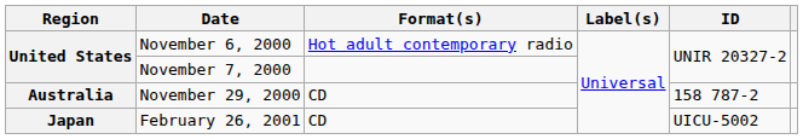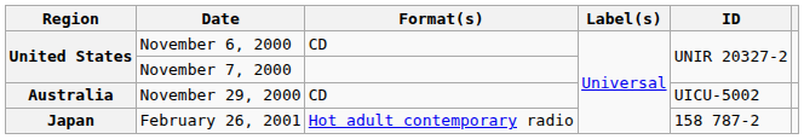 <table class="wikitable plainrowheaders">
 <tr>
 <th scope="col">Region</th>
 <th scope="col">Date</th>
 <th scope="col">Format(s)</th>
 <th scope="col">Label(s)</th>
 <th scope="col">ID</th>
 <th scope="col"></th>
 </tr>
 <tr>
 <th scope="row" rowspan="2">United States</th>
 <td>November 6, 2000</td>
-<td><a href='#'>Hot adult contemporary</a> radio</td>
+<td>CD</td>
 <td rowspan="4"><a href='#'>Universal</a></td>
 <td rowspan="2">UNIR 20327-2</td>
 <td align="center" rowspan="2"></td>
 </tr>
 <tr>
 <td>November 7, 2000</td>
 <td></td>
 </tr>
 <tr>
 <th scope="row">Australia</th>
 <td>November 29, 2000</td>
 <td>CD</td>
-<td>158 787-2</td>
+<td>UICU-5002</td>
 <td align="center"></td>
 </tr>
 <tr>
 <th scope="row">Japan</th>
 <td>February 26, 2001</td>
-<td>CD</td>
-<td>UICU-5002</td>
+<td><a href='#'>Hot adult contemporary</a> radio</td>
+<td>158 787-2</td>
 <td align="center"></td>
 </tr>
 </table>
